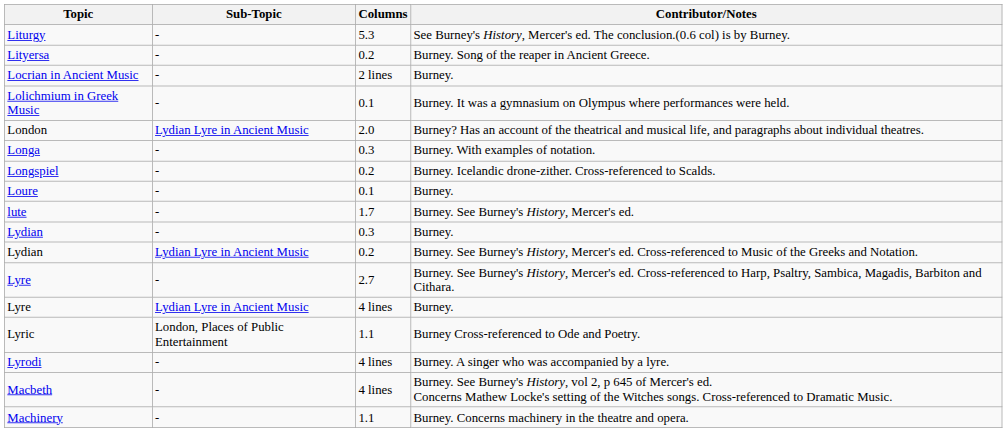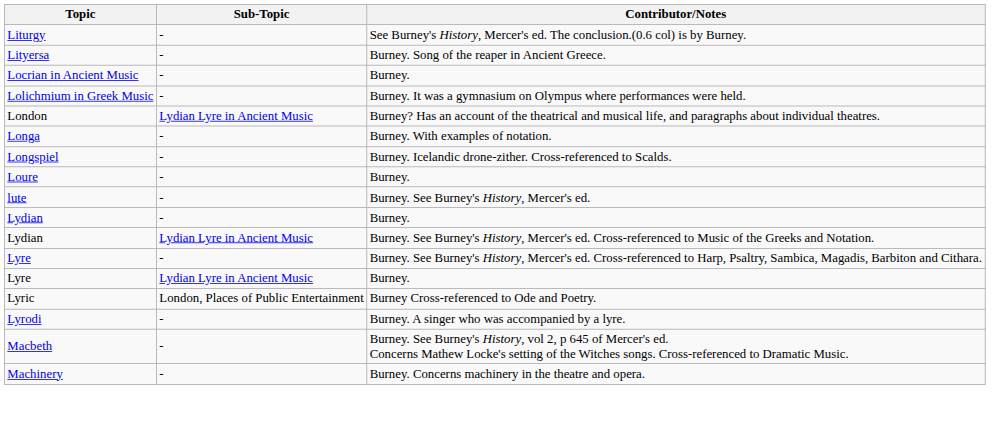 <table class="wikitable">
 <tr>
 <th>Topic</th>
 <th>Sub-Topic</th>
-<th>Columns</th>
 <th>Contributor/Notes</th>
 </tr>
 <tr>
 <td><a href='#'>Liturgy</a></td>
 <td>-</td>
-<td>5.3</td>
 <td>See Burney's <em>History</em>, Mercer's ed. The conclusion.(0.6 col) is by Burney.</td>
 </tr>
 <tr>
 <td><a href='#'>Lityersa</a></td>
 <td>-</td>
-<td>0.2</td>
 <td>Burney. Song of the reaper in Ancient Greece.</td>
 </tr>
 <tr>
 <td><a href='#'>Locrian in Ancient Music</a></td>
 <td>-</td>
-<td>2 lines</td>
 <td>Burney.</td>
 </tr>
 <tr>
 <td><a href='#'>Lolichmium in Greek Music</a></td>
 <td>-</td>
-<td>0.1</td>
 <td>Burney. It was a gymnasium on Olympus where performances were held.</td>
 </tr>
 <tr>
 <td>London</td>
 <td><a href='#'>Lydian Lyre in Ancient Music</a></td>
-<td>2.0</td>
 <td>Burney? Has an account of the theatrical and musical life, and paragraphs about individual theatres.</td>
 </tr>
 <tr>
 <td><a href='#'>Longa</a></td>
 <td>-</td>
-<td>0.3</td>
 <td>Burney. With examples of notation.</td>
 </tr>
 <tr>
 <td><a href='#'>Longspiel</a></td>
 <td>-</td>
-<td>0.2</td>
 <td>Burney. Icelandic drone-zither. Cross-referenced to Scalds.</td>
 </tr>
 <tr>
 <td><a href='#'>Loure</a></td>
 <td>-</td>
-<td>0.1</td>
 <td>Burney.</td>
 </tr>
 <tr>
 <td><a href='#'>lute</a></td>
 <td>-</td>
-<td>1.7</td>
 <td>Burney. See Burney's <em>History</em>, Mercer's ed.</td>
 </tr>
 <tr>
 <td><a href='#'>Lydian</a></td>
 <td>-</td>
-<td>0.3</td>
 <td>Burney.</td>
 </tr>
 <tr>
 <td>Lydian</td>
 <td><a href='#'>Lydian Lyre in Ancient Music</a></td>
-<td>0.2</td>
 <td>Burney. See Burney's <em>History</em>, Mercer's ed. Cross-referenced to Music of the Greeks and Notation.</td>
 </tr>
 <tr>
 <td><a href='#'>Lyre</a></td>
 <td>-</td>
-<td>2.7</td>
 <td>Burney. See Burney's <em>History</em>, Mercer's ed. Cross-referenced to Harp, Psaltry, Sambica, Magadis, Barbiton and Cithara.</td>
 </tr>
 <tr>
 <td>Lyre</td>
 <td><a href='#'>Lydian Lyre in Ancient Music</a></td>
-<td>4 lines</td>
 <td>Burney.</td>
 </tr>
 <tr>
 <td>Lyric</td>
 <td>London, Places of Public Entertainment</td>
-<td>1.1</td>
 <td>Burney Cross-referenced to Ode and Poetry.</td>
 </tr>
 <tr>
 <td><a href='#'>Lyrodi</a></td>
 <td>-</td>
-<td>4 lines</td>
 <td>Burney. A singer who was accompanied by a lyre.</td>
 </tr>
 <tr>
 <td><a href='#'>Macbeth</a></td>
 <td>-</td>
-<td>4 lines</td>
 <td>Burney. See Burney's <em>History</em>, vol 2, p 645 of Mercer's ed.<br>Concerns Mathew Locke's setting of the Witches songs. Cross-referenced to Dramatic Music.</td>
 </tr>
 <tr>
 <td><a href='#'>Machinery</a></td>
 <td>-</td>
-<td>1.1</td>
 <td>Burney. Concerns machinery in the theatre and opera.</td>
 </tr>
 </table>
